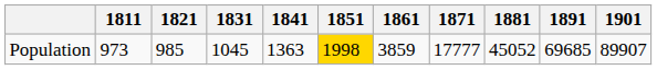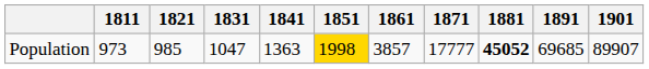 <table class="wikitable">
 <tr>
 <th width="70"></th>
 <th width="40">1811</th>
 <th width="40">1821</th>
 <th width="40">1831</th>
 <th width="40">1841</th>
 <th width="40">1851</th>
 <th width="40">1861</th>
 <th width="40">1871</th>
 <th width="40">1881</th>
 <th width="40">1891</th>
 <th width="40">1901</th>
 </tr>
 <tr>
 <td>Population</td>
 <td>973</td>
 <td>985</td>
-<td>1045</td>
+<td>1047</td>
 <td>1363</td>
 <td style="background: gold;">1998</td>
-<td>3859</td>
+<td>3857</td>
 <td>17777</td>
-<td>45052</td>
+<td><strong>45052</strong></td>
 <td>69685</td>
 <td>89907</td>
 </tr>
 </table>
